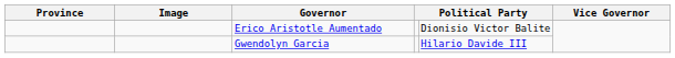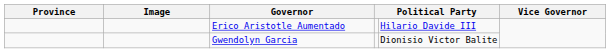 <table class="wikitable sortable">
 <tr>
 <th width=140>Province</th>
 <th width=150>Image</th>
 <th width=235>Governor</th>
 <th width=120 colspan=2>Political Party</th>
 <th width=150>Vice Governor</th>
 </tr>
 <tr>
 <td></td>
 <td align=center></td>
 <td><a href='#'>Erico Aristotle Aumentado</a></td>
 <td></td>
-<td>Dionisio Victor Balite</td>
+<td><a href='#'>Hilario Davide III</a></td>
 </tr>
 <tr>
 <td></td>
 <td align=center></td>
 <td><a href='#'>Gwendolyn Garcia</a></td>
 <td></td>
-<td><a href='#'>Hilario Davide III</a></td>
+<td>Dionisio Victor Balite</td>
 </tr>
 </table>
